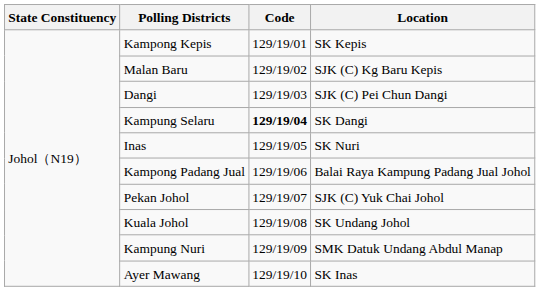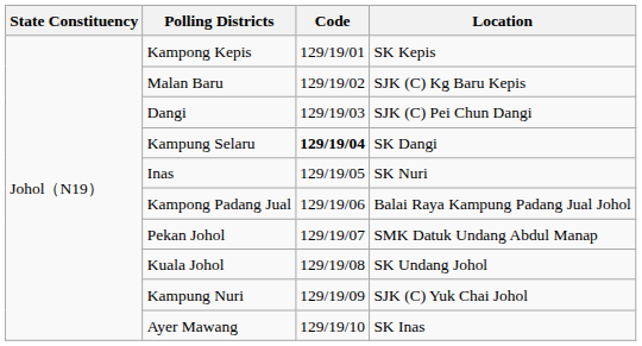 <table class="wikitable sortable mw-collapsible">
 <tr>
 <th><small>State Constituency</small></th>
 <th><small>Polling Districts</small></th>
 <th><small>Code</small></th>
 <th><small>Location</small></th>
 </tr>
 <tr>
 <td rowspan="10"><small>Johol（N19）</small></td>
 <td><small>Kampong Kepis</small></td>
 <td><small>129/19/01</small></td>
 <td><small>SK Kepis</small></td>
 </tr>
 <tr>
 <td><small>Malan Baru</small></td>
 <td><small>129/19/02</small></td>
 <td><small>SJK (C) Kg Baru Kepis</small></td>
 </tr>
 <tr>
 <td><small>Dangi</small></td>
 <td><small>129/19/03</small></td>
 <td><small>SJK (C) Pei Chun Dangi</small></td>
 </tr>
 <tr>
 <td><small>Kampung Selaru</small></td>
 <td><strong><small>129/19/04</small></strong></td>
 <td><small>SK Dangi</small></td>
 </tr>
 <tr>
 <td><small>Inas</small></td>
 <td><small>129/19/05</small></td>
 <td><small>SK Nuri</small></td>
 </tr>
 <tr>
 <td><small>Kampong Padang Jual</small></td>
 <td><small>129/19/06</small></td>
 <td><small>Balai Raya Kampung Padang Jual Johol</small></td>
 </tr>
 <tr>
 <td><small>Pekan Johol</small></td>
 <td><small>129/19/07</small></td>
-<td><small>SJK (C) Yuk Chai Johol</small></td>
+<td><small>SMK Datuk Undang Abdul Manap</small></td>
 </tr>
 <tr>
 <td><small>Kuala Johol</small></td>
 <td><small>129/19/08</small></td>
 <td><small>SK Undang Johol</small></td>
 </tr>
 <tr>
 <td><small>Kampung Nuri</small></td>
 <td><small>129/19/09</small></td>
-<td><small>SMK Datuk Undang Abdul Manap</small></td>
+<td><small>SJK (C) Yuk Chai Johol</small></td>
 </tr>
 <tr>
 <td><small>Ayer Mawang</small></td>
 <td><small>129/19/10</small></td>
 <td><small>SK Inas</small></td>
 </tr>
 </table>
